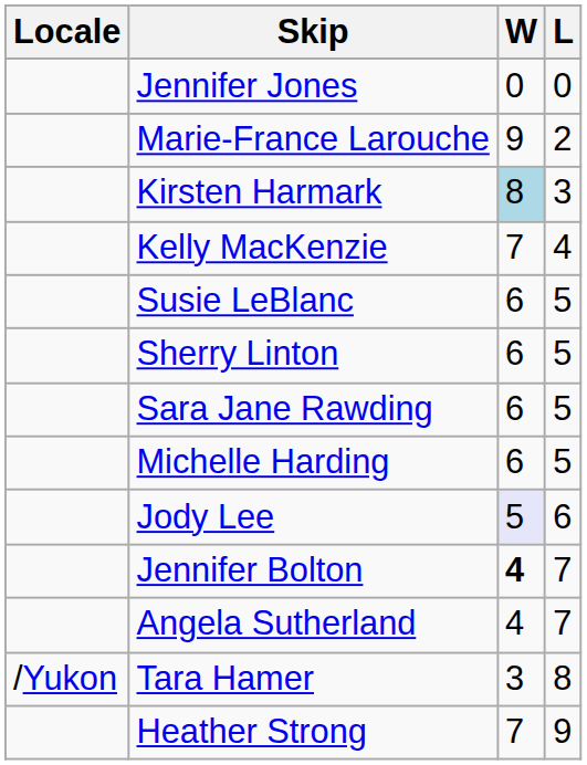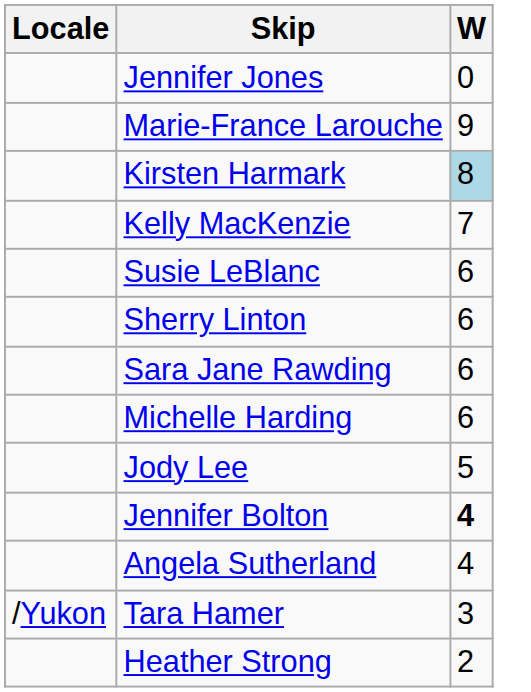 <table class="wikitable" border="1">
 <tr>
 <th>Locale</th>
 <th>Skip</th>
 <th>W</th>
-<th>L</th>
 </tr>
 <tr>
 <td></td>
 <td><a href='#'>Jennifer Jones</a></td>
-<td>0</td>
 <td>0</td>
 </tr>
 <tr>
 <td></td>
 <td><a href='#'>Marie-France Larouche</a></td>
 <td>9</td>
-<td>2</td>
 </tr>
 <tr>
 <td></td>
 <td><a href='#'>Kirsten Harmark</a></td>
 <td style="background: lightblue;">8</td>
-<td>3</td>
 </tr>
 <tr>
 <td></td>
 <td><a href='#'>Kelly MacKenzie</a></td>
 <td>7</td>
-<td>4</td>
 </tr>
 <tr>
 <td></td>
 <td><a href='#'>Susie LeBlanc</a></td>
 <td>6</td>
-<td>5</td>
 </tr>
 <tr>
 <td></td>
 <td><a href='#'>Sherry Linton</a></td>
 <td>6</td>
-<td>5</td>
 </tr>
 <tr>
 <td></td>
 <td><a href='#'>Sara Jane Rawding</a></td>
 <td>6</td>
-<td>5</td>
 </tr>
 <tr>
 <td></td>
 <td><a href='#'>Michelle Harding</a></td>
 <td>6</td>
-<td>5</td>
 </tr>
 <tr>
 <td></td>
 <td><a href='#'>Jody Lee</a></td>
-<td style="background: lavender;">5</td>
-<td>6</td>
+<td>5</td>
 </tr>
 <tr>
 <td></td>
 <td><a href='#'>Jennifer Bolton</a></td>
 <td><strong>4</strong></td>
-<td>7</td>
 </tr>
 <tr>
 <td></td>
 <td><a href='#'>Angela Sutherland</a></td>
 <td>4</td>
-<td>7</td>
 </tr>
 <tr>
 <td>/<a href='#'>Yukon</a></td>
 <td><a href='#'>Tara Hamer</a></td>
 <td>3</td>
-<td>8</td>
 </tr>
 <tr>
 <td></td>
 <td><a href='#'>Heather Strong</a></td>
-<td>7</td>
-<td>9</td>
+<td>2</td>
 </tr>
 </table>
